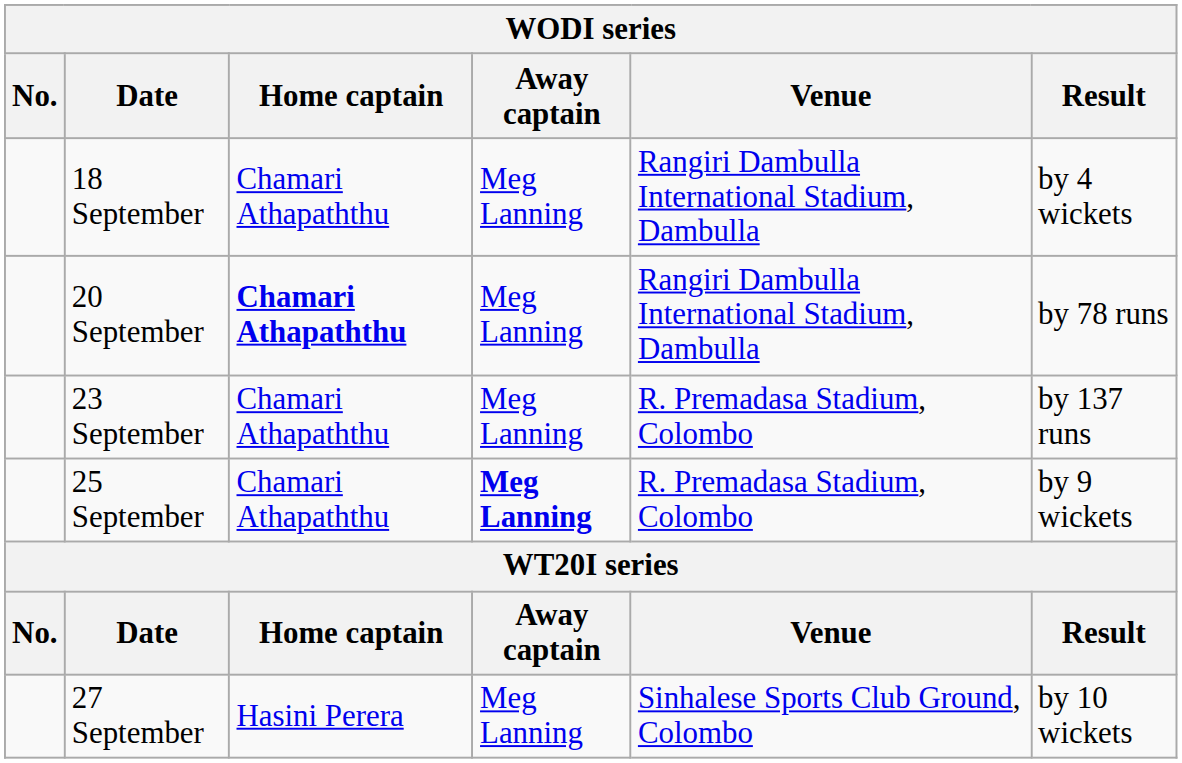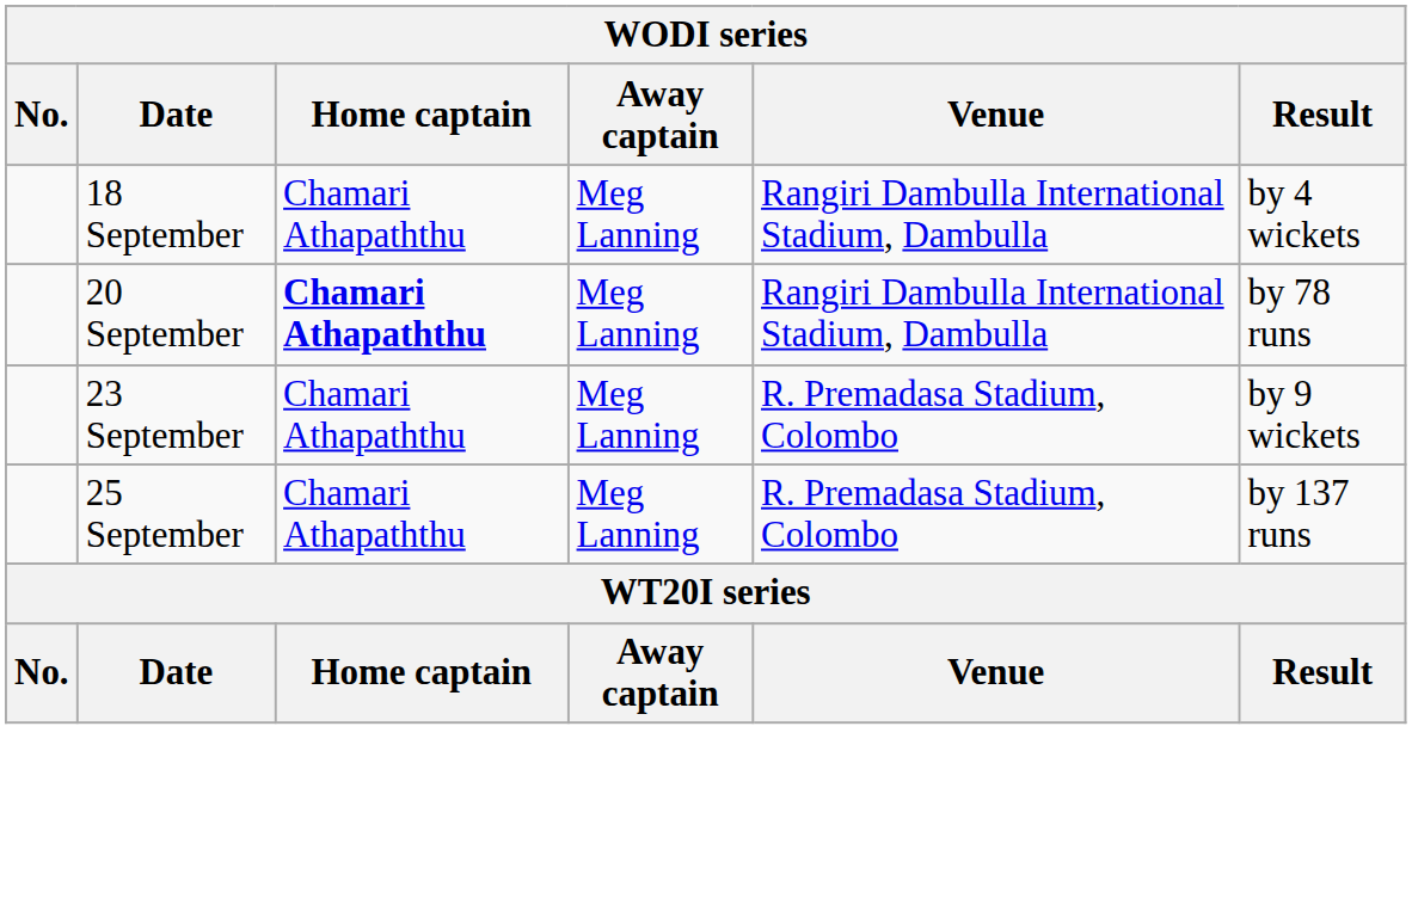 <table class="wikitable">
 <tr>
 <th colspan="6">WODI series</th>
 </tr>
 <tr>
 <th>No.</th>
 <th>Date</th>
 <th>Home captain</th>
 <th>Away captain</th>
 <th>Venue</th>
 <th>Result</th>
 </tr>
 <tr>
 <td></td>
 <td>18 September</td>
 <td><a href='#'>Chamari Athapaththu</a></td>
 <td><a href='#'>Meg Lanning</a></td>
 <td><a href='#'>Rangiri Dambulla International Stadium</a>, <a href='#'>Dambulla</a></td>
 <td> by 4 wickets</td>
 </tr>
 <tr>
 <td></td>
 <td>20 September</td>
 <td><strong><a href='#'>Chamari Athapaththu</a></strong></td>
 <td><a href='#'>Meg Lanning</a></td>
 <td><a href='#'>Rangiri Dambulla International Stadium</a>, <a href='#'>Dambulla</a></td>
 <td> by 78 runs</td>
 </tr>
 <tr>
 <td></td>
 <td>23 September</td>
 <td><a href='#'>Chamari Athapaththu</a></td>
 <td><a href='#'>Meg Lanning</a></td>
 <td><a href='#'>R. Premadasa Stadium</a>, <a href='#'>Colombo</a></td>
-<td> by 137 runs</td>
+<td> by 9 wickets</td>
 </tr>
 <tr>
 <td></td>
 <td>25 September</td>
 <td><a href='#'>Chamari Athapaththu</a></td>
-<td><strong><a href='#'>Meg Lanning</a></strong></td>
+<td><a href='#'>Meg Lanning</a></td>
 <td><a href='#'>R. Premadasa Stadium</a>, <a href='#'>Colombo</a></td>
-<td> by 9 wickets</td>
+<td> by 137 runs</td>
 </tr>
 <tr>
 <th colspan="6">WT20I series</th>
 </tr>
 <tr>
 <th>No.</th>
 <th>Date</th>
 <th>Home captain</th>
 <th>Away captain</th>
 <th>Venue</th>
 <th>Result</th>
 </tr>
-<tr>
-<td></td>
-<td>27 September</td>
-<td><a href='#'>Hasini Perera</a></td>
-<td><a href='#'>Meg Lanning</a></td>
-<td><a href='#'>Sinhalese Sports Club Ground</a>, <a href='#'>Colombo</a></td>
-<td> by 10 wickets</td>
-</tr>
 </table>
